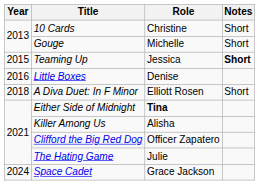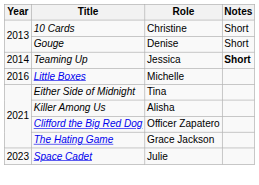 <table class="wikitable sortable">
 <tr>
 <th>Year</th>
 <th>Title</th>
 <th>Role</th>
 <th>Notes</th>
 </tr>
 <tr>
 <td rowspan="2">2013</td>
 <td><em>10 Cards</em></td>
 <td>Christine</td>
 <td>Short</td>
 </tr>
 <tr>
 <td><em>Gouge</em></td>
-<td>Michelle</td>
+<td>Denise</td>
 <td>Short</td>
 </tr>
 <tr>
-<td>2015</td>
+<td>2014</td>
 <td><em>Teaming Up</em></td>
 <td>Jessica</td>
 <td><strong>Short</strong></td>
 </tr>
 <tr>
 <td>2016</td>
 <td><em><a href='#'>Little Boxes</a></em></td>
-<td>Denise</td>
+<td>Michelle</td>
 <td></td>
-</tr>
-<tr>
-<td>2018</td>
-<td><em>A Diva Duet: In F Minor</em></td>
-<td>Elliott Rosen</td>
-<td>Short</td>
 </tr>
 <tr>
 <td rowspan="4">2021</td>
 <td><em>Either Side of Midnight</em></td>
-<td><strong>Tina</strong></td>
+<td>Tina</td>
 <td></td>
 </tr>
 <tr>
 <td><em>Killer Among Us</em></td>
 <td>Alisha</td>
 <td></td>
 </tr>
 <tr>
 <td><em><a href='#'>Clifford the Big Red Dog</a></em></td>
 <td>Officer Zapatero</td>
 <td></td>
 </tr>
 <tr>
 <td><em><a href='#'>The Hating Game</a></em></td>
+<td>Grace Jackson</td>
+<td></td>
+</tr>
+<tr>
+<td>2023</td>
+<td><em><a href='#'>Space Cadet</a></em></td>
 <td>Julie</td>
 <td></td>
 </tr>
-<tr>
-<td>2024</td>
-<td><em><a href='#'>Space Cadet</a></em></td>
-<td>Grace Jackson</td>
-<td></td>
-</tr>
 </table>
